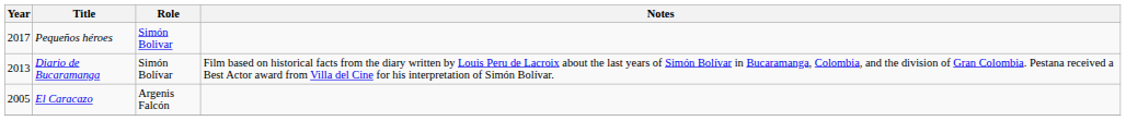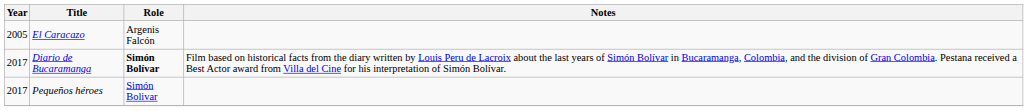 <table class="wikitable sortable">
 <tr>
 <th>Year</th>
 <th>Title</th>
 <th>Role</th>
 <th class="unsortable">Notes</th>
 </tr>
 <tr>
+<td>2005</td>
+<td><em><a href='#'>El Caracazo</a></em></td>
+<td>Argenis Falcón</td>
+<td></td>
+</tr>
+<tr>
+<td>2017</td>
+<td><em><a href='#'>Diario de Bucaramanga</a></em></td>
+<td><strong>Simón Bolívar</strong></td>
+<td>Film based on historical facts from the diary written by <a href='#'>Louis Peru de Lacroix</a> about the last years of <a href='#'>Simón Bolívar</a> in <a href='#'>Bucaramanga</a>, <a href='#'>Colombia</a>, and the division of <a href='#'>Gran Colombia</a>. Pestana received a Best Actor award from <a href='#'>Villa del Cine</a> for his interpretation of Simón Bolívar.</td>
+</tr>
+<tr>
 <td>2017</td>
 <td><em>Pequeños héroes</em></td>
 <td><a href='#'>Simón Bolivar</a></td>
 <td></td>
 </tr>
 <tr>
-<td>2013</td>
-<td><em><a href='#'>Diario de Bucaramanga</a></em></td>
-<td>Simón Bolívar</td>
-<td>Film based on historical facts from the diary written by <a href='#'>Louis Peru de Lacroix</a> about the last years of <a href='#'>Simón Bolívar</a> in <a href='#'>Bucaramanga</a>, <a href='#'>Colombia</a>, and the division of <a href='#'>Gran Colombia</a>. Pestana received a Best Actor award from <a href='#'>Villa del Cine</a> for his interpretation of Simón Bolívar.</td>
-</tr>
-<tr>
-<td>2005</td>
-<td><em><a href='#'>El Caracazo</a></em></td>
-<td>Argenis Falcón</td>
-<td></td>
-</tr>
-<tr>
 </tr>
 </table>
